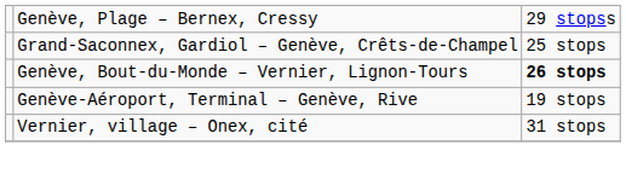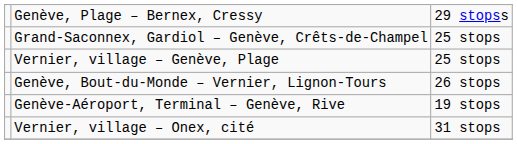 <table class="wikitable">
 <tr>
 <td></td>
 <td>Genève, Plage – Bernex, Cressy</td>
 <td>29 <a href='#'>stops</a>s</td>
 </tr>
 <tr>
 <td></td>
 <td>Grand-Saconnex, Gardiol – Genève, Crêts-de-Champel</td>
 <td>25 stops</td>
 </tr>
 <tr>
 <td></td>
+<td>Vernier, village – Genève, Plage</td>
+<td>25 stops</td>
+</tr>
+<tr>
+<td></td>
 <td>Genève, Bout-du-Monde – Vernier, Lignon-Tours</td>
-<td><strong>26 stops</strong></td>
+<td>26 stops</td>
 </tr>
 <tr>
 <td></td>
 <td>Genève-Aéroport, Terminal – Genève, Rive</td>
 <td>19 stops</td>
 </tr>
 <tr>
 <td></td>
 <td>Vernier, village – Onex, cité</td>
 <td>31 stops</td>
 </tr>
 <tr>
 </tr>
 </table>
